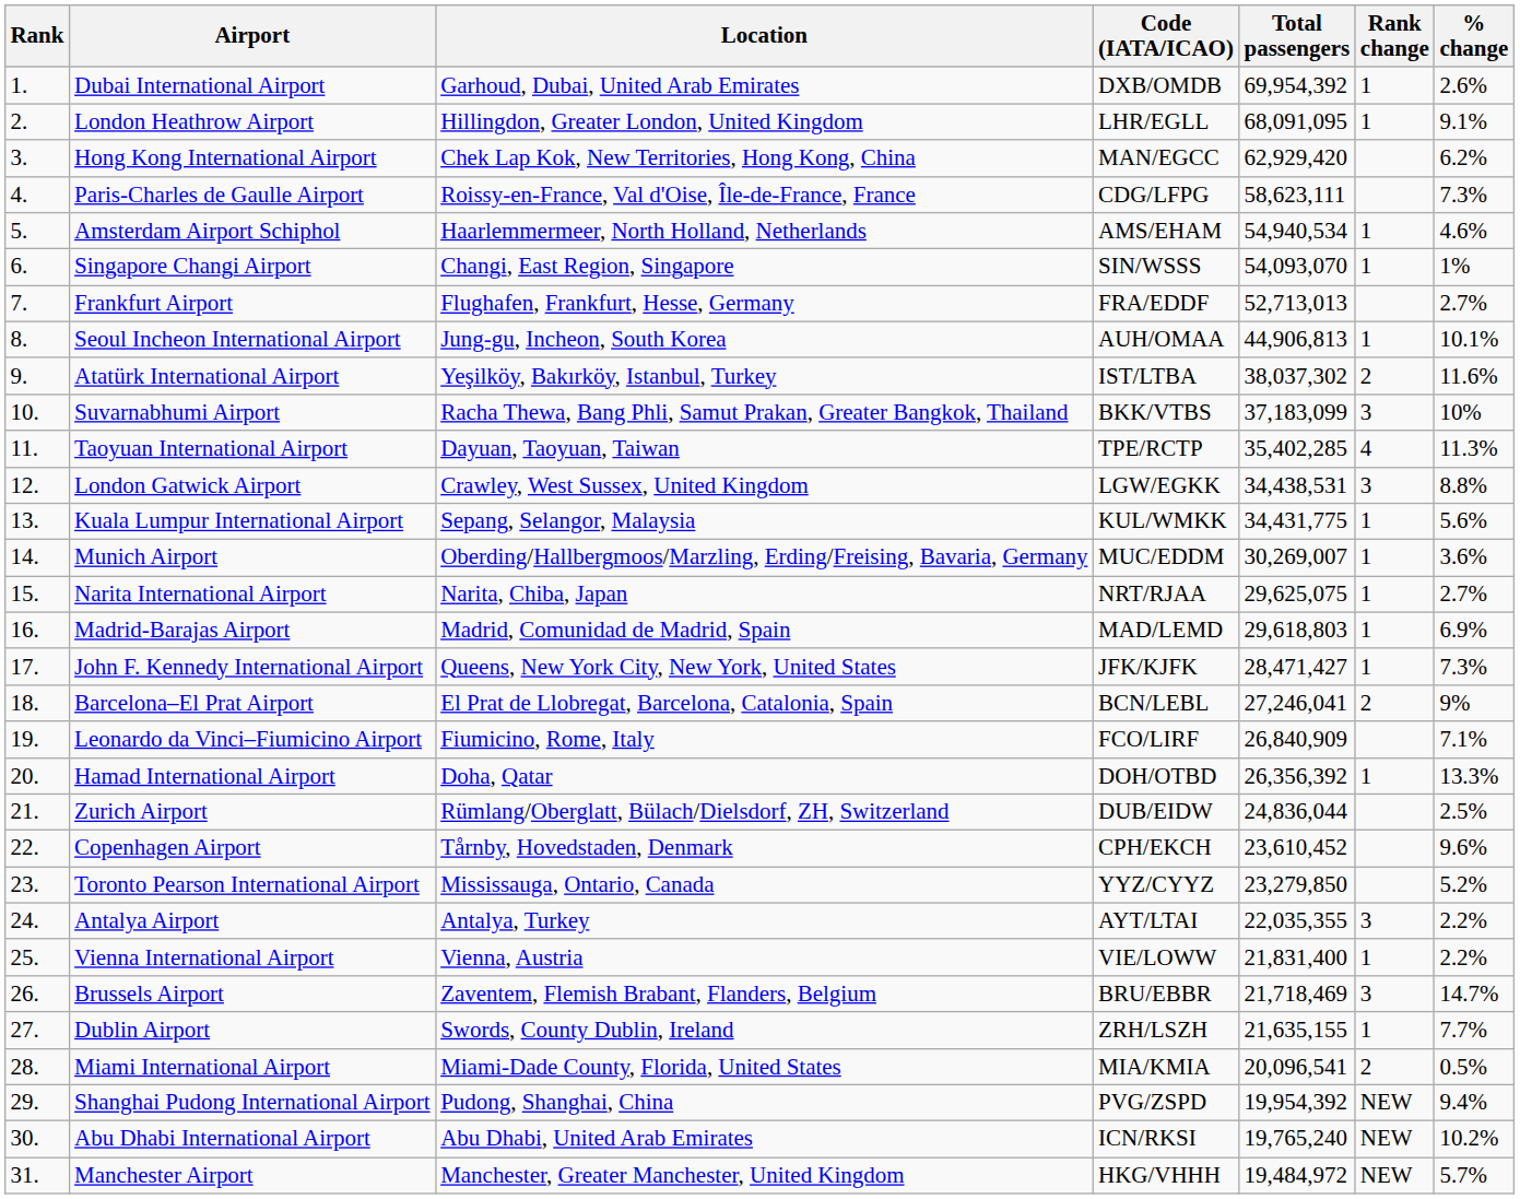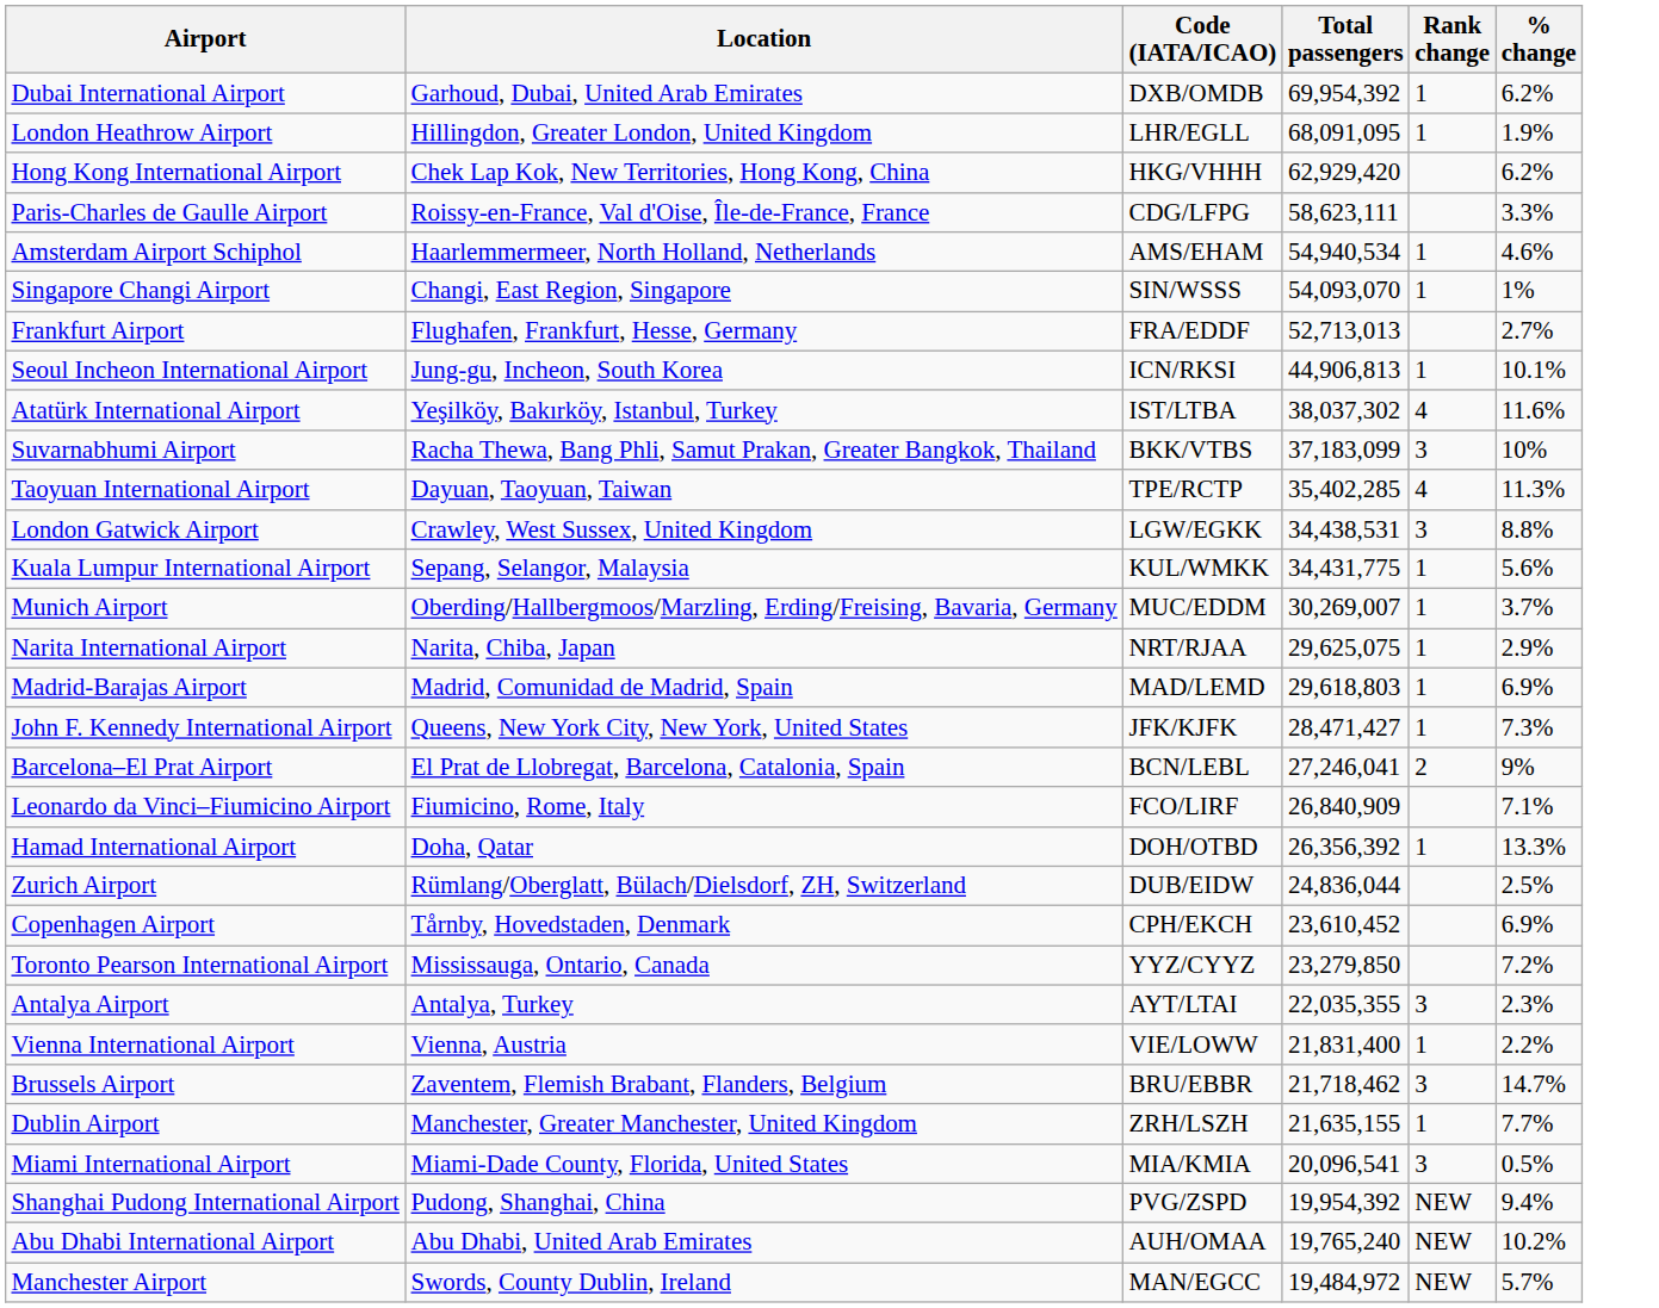 <table class="wikitable sortable" width= align=>
 <tr bgcolor=lightgrey>
-<th>Rank</th>
 <th>Airport</th>
 <th>Location</th>
 <th>Code<br>(IATA/ICAO)</th>
 <th>Total<br>passengers</th>
 <th>Rank<br>change</th>
 <th>%<br>change</th>
 </tr>
 <tr>
-<td>1.</td>
 <td> <a href='#'>Dubai International Airport</a></td>
 <td><a href='#'>Garhoud</a>, <a href='#'>Dubai</a>, <a href='#'>United Arab Emirates</a></td>
 <td>DXB/OMDB</td>
 <td>69,954,392</td>
 <td>1</td>
-<td>2.6%</td>
+<td>6.2%</td>
 </tr>
 <tr>
-<td>2.</td>
 <td> <a href='#'>London Heathrow Airport</a></td>
 <td><a href='#'>Hillingdon</a>, <a href='#'>Greater London</a>, <a href='#'>United Kingdom</a></td>
 <td>LHR/EGLL</td>
 <td>68,091,095</td>
 <td>1</td>
-<td>9.1%</td>
+<td>1.9%</td>
 </tr>
 <tr>
-<td>3.</td>
 <td> <a href='#'>Hong Kong International Airport</a></td>
 <td><a href='#'>Chek Lap Kok</a>, <a href='#'>New Territories</a>, <a href='#'>Hong Kong</a>, <a href='#'>China</a></td>
-<td>MAN/EGCC</td>
+<td>HKG/VHHH</td>
 <td>62,929,420</td>
 <td></td>
 <td>6.2%</td>
 </tr>
 <tr>
-<td>4.</td>
 <td> <a href='#'>Paris-Charles de Gaulle Airport</a></td>
 <td><a href='#'>Roissy-en-France</a>, <a href='#'>Val d'Oise</a>, <a href='#'>Île-de-France</a>, <a href='#'>France</a></td>
 <td>CDG/LFPG</td>
 <td>58,623,111</td>
 <td></td>
-<td>7.3%</td>
+<td>3.3%</td>
 </tr>
 <tr>
-<td>5.</td>
 <td> <a href='#'>Amsterdam Airport Schiphol</a></td>
 <td><a href='#'>Haarlemmermeer</a>, <a href='#'>North Holland</a>, <a href='#'>Netherlands</a></td>
 <td>AMS/EHAM</td>
 <td>54,940,534</td>
 <td>1</td>
 <td>4.6%</td>
 </tr>
 <tr>
-<td>6.</td>
 <td> <a href='#'>Singapore Changi Airport</a></td>
 <td><a href='#'>Changi</a>, <a href='#'>East Region</a>, <a href='#'>Singapore</a></td>
 <td>SIN/WSSS</td>
 <td>54,093,070</td>
 <td>1</td>
 <td>1%</td>
 </tr>
 <tr>
-<td>7.</td>
 <td> <a href='#'>Frankfurt Airport</a></td>
 <td><a href='#'>Flughafen</a>, <a href='#'>Frankfurt</a>, <a href='#'>Hesse</a>, <a href='#'>Germany</a></td>
 <td>FRA/EDDF</td>
 <td>52,713,013</td>
 <td></td>
 <td>2.7%</td>
 </tr>
 <tr>
-<td>8.</td>
 <td> <a href='#'>Seoul Incheon International Airport</a></td>
 <td><a href='#'>Jung-gu</a>, <a href='#'>Incheon</a>, <a href='#'>South Korea</a></td>
-<td>AUH/OMAA</td>
+<td>ICN/RKSI</td>
 <td>44,906,813</td>
 <td>1</td>
 <td>10.1%</td>
 </tr>
 <tr>
-<td>9.</td>
 <td> <a href='#'>Atatürk International Airport</a></td>
 <td><a href='#'>Yeşilköy</a>, <a href='#'>Bakırköy</a>, <a href='#'>Istanbul</a>, <a href='#'>Turkey</a></td>
 <td>IST/LTBA</td>
 <td>38,037,302</td>
-<td>2</td>
+<td>4</td>
 <td>11.6%</td>
 </tr>
 <tr>
-<td>10.</td>
 <td> <a href='#'>Suvarnabhumi Airport</a></td>
 <td><a href='#'>Racha Thewa</a>, <a href='#'>Bang Phli</a>, <a href='#'>Samut Prakan</a>, <a href='#'>Greater Bangkok</a>, <a href='#'>Thailand</a></td>
 <td>BKK/VTBS</td>
 <td>37,183,099</td>
 <td>3</td>
 <td>10%</td>
 </tr>
 <tr>
-<td>11.</td>
 <td> <a href='#'>Taoyuan International Airport</a></td>
 <td><a href='#'>Dayuan</a>, <a href='#'>Taoyuan</a>, <a href='#'>Taiwan</a></td>
 <td>TPE/RCTP</td>
 <td>35,402,285</td>
 <td>4</td>
 <td>11.3%</td>
 </tr>
 <tr>
-<td>12.</td>
 <td> <a href='#'>London Gatwick Airport</a></td>
 <td><a href='#'>Crawley</a>, <a href='#'>West Sussex</a>, <a href='#'>United Kingdom</a></td>
 <td>LGW/EGKK</td>
 <td>34,438,531</td>
 <td>3</td>
 <td>8.8%</td>
 </tr>
 <tr>
-<td>13.</td>
 <td> <a href='#'>Kuala Lumpur International Airport</a></td>
 <td><a href='#'>Sepang</a>, <a href='#'>Selangor</a>, <a href='#'>Malaysia</a></td>
 <td>KUL/WMKK</td>
 <td>34,431,775</td>
 <td>1</td>
 <td>5.6%</td>
 </tr>
 <tr>
-<td>14.</td>
 <td> <a href='#'>Munich Airport</a></td>
 <td><a href='#'>Oberding</a>/<a href='#'>Hallbergmoos</a>/<a href='#'>Marzling</a>, <a href='#'>Erding</a>/<a href='#'>Freising</a>, <a href='#'>Bavaria</a>, <a href='#'>Germany</a></td>
 <td>MUC/EDDM</td>
 <td>30,269,007</td>
 <td>1</td>
-<td>3.6%</td>
+<td>3.7%</td>
 </tr>
 <tr>
-<td>15.</td>
 <td> <a href='#'>Narita International Airport</a></td>
 <td><a href='#'>Narita</a>, <a href='#'>Chiba</a>, <a href='#'>Japan</a></td>
 <td>NRT/RJAA</td>
 <td>29,625,075</td>
 <td>1</td>
-<td>2.7%</td>
+<td>2.9%</td>
 </tr>
 <tr>
-<td>16.</td>
 <td> <a href='#'>Madrid-Barajas Airport</a></td>
 <td><a href='#'>Madrid</a>, <a href='#'>Comunidad de Madrid</a>, <a href='#'>Spain</a></td>
 <td>MAD/LEMD</td>
 <td>29,618,803</td>
 <td>1</td>
 <td>6.9%</td>
 </tr>
 <tr>
-<td>17.</td>
 <td> <a href='#'>John F. Kennedy International Airport</a></td>
 <td><a href='#'>Queens</a>, <a href='#'>New York City</a>, <a href='#'>New York</a>, <a href='#'>United States</a></td>
 <td>JFK/KJFK</td>
 <td>28,471,427</td>
 <td>1</td>
 <td>7.3%</td>
 </tr>
 <tr>
-<td>18.</td>
 <td> <a href='#'>Barcelona–El Prat Airport</a></td>
 <td><a href='#'>El Prat de Llobregat</a>, <a href='#'>Barcelona</a>, <a href='#'>Catalonia</a>, <a href='#'>Spain</a></td>
 <td>BCN/LEBL</td>
 <td>27,246,041</td>
 <td>2</td>
 <td>9%</td>
 </tr>
 <tr>
-<td>19.</td>
 <td> <a href='#'>Leonardo da Vinci–Fiumicino Airport</a></td>
 <td><a href='#'>Fiumicino</a>, <a href='#'>Rome</a>, <a href='#'>Italy</a></td>
 <td>FCO/LIRF</td>
 <td>26,840,909</td>
 <td></td>
 <td>7.1%</td>
 </tr>
 <tr>
-<td>20.</td>
 <td> <a href='#'>Hamad International Airport</a></td>
 <td><a href='#'>Doha</a>, <a href='#'>Qatar</a></td>
 <td>DOH/OTBD</td>
 <td>26,356,392</td>
 <td>1</td>
 <td>13.3%</td>
 </tr>
 <tr>
-<td>21.</td>
 <td> <a href='#'>Zurich Airport</a></td>
 <td><a href='#'>Rümlang</a>/<a href='#'>Oberglatt</a>, <a href='#'>Bülach</a>/<a href='#'>Dielsdorf</a>, <a href='#'>ZH</a>, <a href='#'>Switzerland</a></td>
 <td>DUB/EIDW</td>
 <td>24,836,044</td>
 <td></td>
 <td>2.5%</td>
 </tr>
 <tr>
-<td>22.</td>
 <td> <a href='#'>Copenhagen Airport</a></td>
 <td><a href='#'>Tårnby</a>, <a href='#'>Hovedstaden</a>, <a href='#'>Denmark</a></td>
 <td>CPH/EKCH</td>
 <td>23,610,452</td>
 <td></td>
-<td>9.6%</td>
+<td>6.9%</td>
 </tr>
 <tr>
-<td>23.</td>
 <td> <a href='#'>Toronto Pearson International Airport</a></td>
 <td><a href='#'>Mississauga</a>, <a href='#'>Ontario</a>, <a href='#'>Canada</a></td>
 <td>YYZ/CYYZ</td>
 <td>23,279,850</td>
 <td></td>
-<td>5.2%</td>
+<td>7.2%</td>
 </tr>
 <tr>
-<td>24.</td>
 <td> <a href='#'>Antalya Airport</a></td>
 <td><a href='#'>Antalya</a>, <a href='#'>Turkey</a></td>
 <td>AYT/LTAI</td>
 <td>22,035,355</td>
 <td>3</td>
-<td>2.2%</td>
+<td>2.3%</td>
 </tr>
 <tr>
-<td>25.</td>
 <td> <a href='#'>Vienna International Airport</a></td>
 <td><a href='#'>Vienna</a>, <a href='#'>Austria</a></td>
 <td>VIE/LOWW</td>
 <td>21,831,400</td>
 <td>1</td>
 <td>2.2%</td>
 </tr>
 <tr>
-<td>26.</td>
 <td> <a href='#'>Brussels Airport</a></td>
 <td><a href='#'>Zaventem</a>, <a href='#'>Flemish Brabant</a>, <a href='#'>Flanders</a>, <a href='#'>Belgium</a></td>
 <td>BRU/EBBR</td>
-<td>21,718,469</td>
+<td>21,718,462</td>
 <td>3</td>
 <td>14.7%</td>
 </tr>
 <tr>
-<td>27.</td>
 <td> <a href='#'>Dublin Airport</a></td>
-<td><a href='#'>Swords</a>, <a href='#'>County Dublin</a>, <a href='#'>Ireland</a></td>
+<td><a href='#'>Manchester</a>, <a href='#'>Greater Manchester</a>, <a href='#'>United Kingdom</a></td>
 <td>ZRH/LSZH</td>
 <td>21,635,155</td>
 <td>1</td>
 <td>7.7%</td>
 </tr>
 <tr>
-<td>28.</td>
 <td> <a href='#'>Miami International Airport</a></td>
 <td><a href='#'>Miami-Dade County</a>, <a href='#'>Florida</a>, <a href='#'>United States</a></td>
 <td>MIA/KMIA</td>
 <td>20,096,541</td>
-<td>2</td>
+<td>3</td>
 <td>0.5%</td>
 </tr>
 <tr>
-<td>29.</td>
 <td> <a href='#'>Shanghai Pudong International Airport</a></td>
 <td><a href='#'>Pudong</a>, <a href='#'>Shanghai</a>, <a href='#'>China</a></td>
 <td>PVG/ZSPD</td>
 <td>19,954,392</td>
 <td>NEW</td>
 <td>9.4%</td>
 </tr>
 <tr>
-<td>30.</td>
 <td> <a href='#'>Abu Dhabi International Airport</a></td>
 <td><a href='#'>Abu Dhabi</a>, <a href='#'>United Arab Emirates</a></td>
-<td>ICN/RKSI</td>
+<td>AUH/OMAA</td>
 <td>19,765,240</td>
 <td>NEW</td>
 <td>10.2%</td>
 </tr>
 <tr>
-<td>31.</td>
 <td> <a href='#'>Manchester Airport</a></td>
-<td><a href='#'>Manchester</a>, <a href='#'>Greater Manchester</a>, <a href='#'>United Kingdom</a></td>
-<td>HKG/VHHH</td>
+<td><a href='#'>Swords</a>, <a href='#'>County Dublin</a>, <a href='#'>Ireland</a></td>
+<td>MAN/EGCC</td>
 <td>19,484,972</td>
 <td>NEW</td>
 <td>5.7%</td>
 </tr>
 </table>
